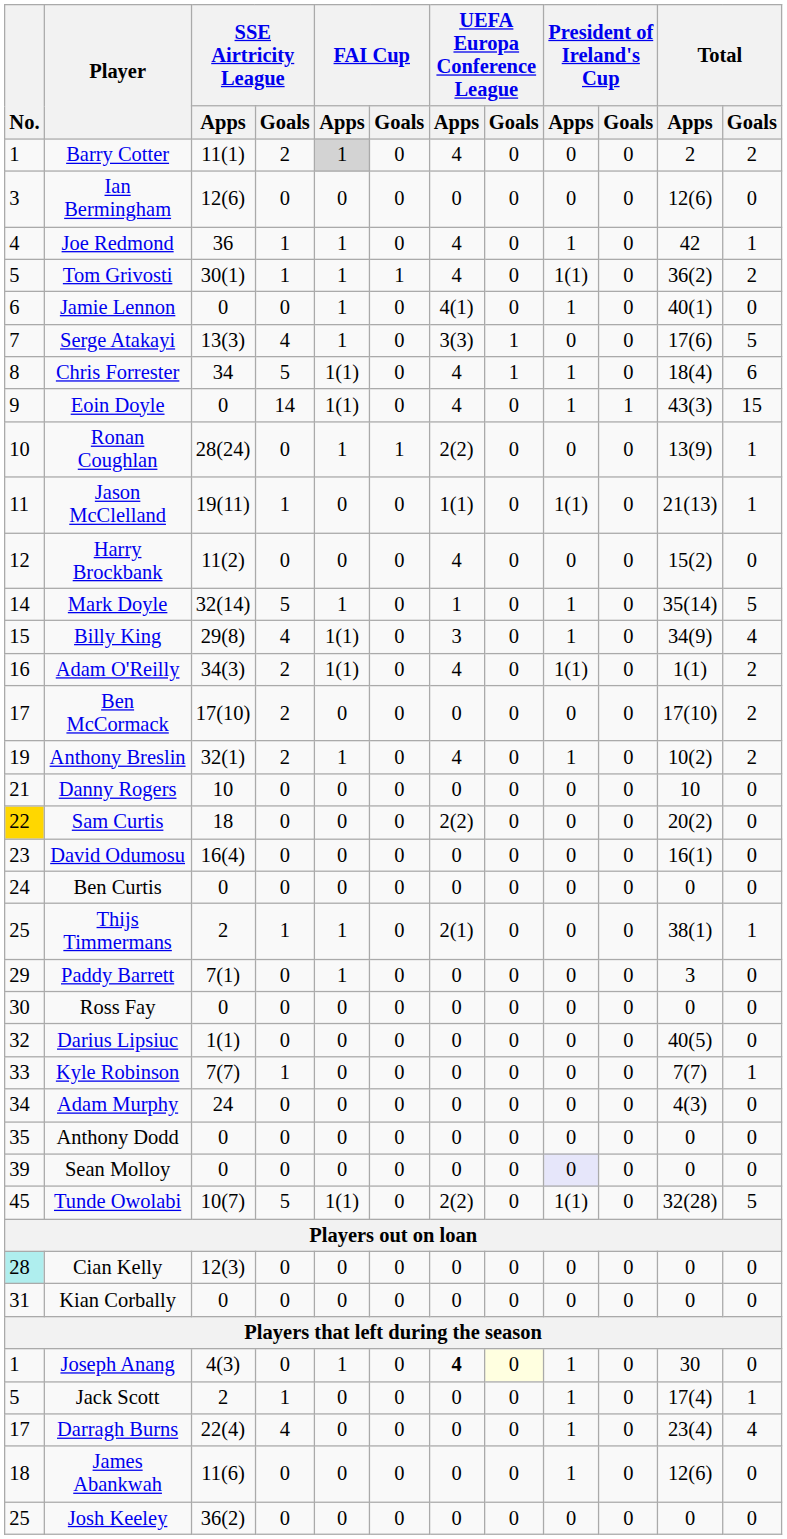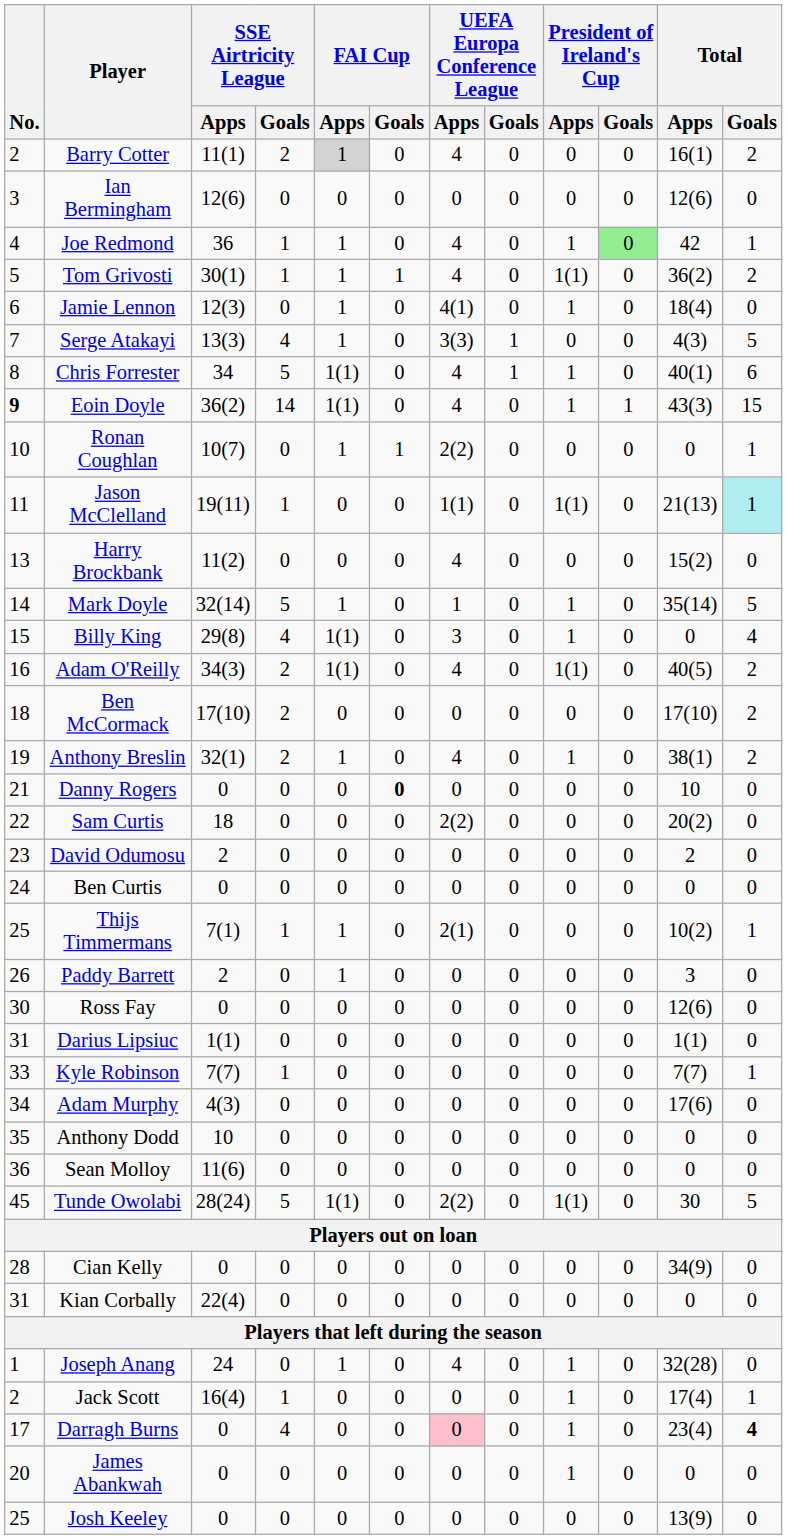 <table class="wikitable" style="text-align:center">
 <tr>
 <th rowspan="2" style="vertical-align:bottom">No.</th>
 <th rowspan="2" style="width:170px">Player</th>
 <th colspan="2" style="width:85px"><a href='#'>SSE Airtricity League</a></th>
 <th colspan="2" style="width:85px"><a href='#'>FAI Cup</a></th>
 <th colspan="2" style="width:85px"><a href='#'>UEFA Europa Conference League</a></th>
 <th colspan="2" style="width:85px"><a href='#'>President of Ireland's Cup</a></th>
 <th colspan="2" style="width:85px">Total</th>
 </tr>
 <tr>
 <th>Apps</th>
 <th>Goals</th>
 <th>Apps</th>
 <th>Goals</th>
 <th>Apps</th>
 <th>Goals</th>
 <th>Apps</th>
 <th>Goals</th>
 <th>Apps</th>
 <th>Goals</th>
 </tr>
 <tr>
-<td align="left">1</td>
+<td align="left">2</td>
 <td><a href='#'>Barry Cotter</a></td>
 <td>11(1)</td>
 <td>2</td>
 <td style="background: lightgrey;">1</td>
 <td>0</td>
 <td>4</td>
 <td>0</td>
 <td>0</td>
 <td>0</td>
-<td>2</td>
+<td>16(1)</td>
 <td>2</td>
 </tr>
 <tr>
 <td align="left">3</td>
 <td><a href='#'>Ian Bermingham</a></td>
 <td>12(6)</td>
 <td>0</td>
 <td>0</td>
 <td>0</td>
 <td>0</td>
 <td>0</td>
 <td>0</td>
 <td>0</td>
 <td>12(6)</td>
 <td>0</td>
 </tr>
 <tr>
 <td align="left">4</td>
 <td><a href='#'>Joe Redmond</a></td>
 <td>36</td>
 <td>1</td>
 <td>1</td>
 <td>0</td>
 <td>4</td>
 <td>0</td>
 <td>1</td>
-<td>0</td>
+<td style="background: lightgreen;">0</td>
 <td>42</td>
 <td>1</td>
 </tr>
 <tr>
 <td align="left">5</td>
 <td><a href='#'>Tom Grivosti</a></td>
 <td>30(1)</td>
 <td>1</td>
 <td>1</td>
 <td>1</td>
 <td>4</td>
 <td>0</td>
 <td>1(1)</td>
 <td>0</td>
 <td>36(2)</td>
 <td>2</td>
 </tr>
 <tr>
 <td align="left">6</td>
 <td><a href='#'>Jamie Lennon</a></td>
-<td>0</td>
+<td>12(3)</td>
 <td>0</td>
 <td>1</td>
 <td>0</td>
 <td>4(1)</td>
 <td>0</td>
 <td>1</td>
 <td>0</td>
-<td>40(1)</td>
+<td>18(4)</td>
 <td>0</td>
 </tr>
 <tr>
 <td align="left">7</td>
 <td><a href='#'>Serge Atakayi</a></td>
 <td>13(3)</td>
 <td>4</td>
 <td>1</td>
 <td>0</td>
 <td>3(3)</td>
 <td>1</td>
 <td>0</td>
 <td>0</td>
-<td>17(6)</td>
+<td>4(3)</td>
 <td>5</td>
 </tr>
 <tr>
 <td align="left">8</td>
 <td><a href='#'>Chris Forrester</a></td>
 <td>34</td>
 <td>5</td>
 <td>1(1)</td>
 <td>0</td>
 <td>4</td>
 <td>1</td>
 <td>1</td>
 <td>0</td>
-<td>18(4)</td>
+<td>40(1)</td>
 <td>6</td>
 </tr>
 <tr>
-<td align="left">9</td>
+<td align="left"><strong>9</strong></td>
 <td><a href='#'>Eoin Doyle</a></td>
-<td>0</td>
+<td>36(2)</td>
 <td>14</td>
 <td>1(1)</td>
 <td>0</td>
 <td>4</td>
 <td>0</td>
 <td>1</td>
 <td>1</td>
 <td>43(3)</td>
 <td>15</td>
 </tr>
 <tr>
 <td align="left">10</td>
 <td><a href='#'>Ronan Coughlan</a></td>
-<td>28(24)</td>
+<td>10(7)</td>
 <td>0</td>
 <td>1</td>
 <td>1</td>
 <td>2(2)</td>
 <td>0</td>
 <td>0</td>
 <td>0</td>
-<td>13(9)</td>
+<td>0</td>
 <td>1</td>
 </tr>
 <tr>
 <td align="left">11</td>
 <td><a href='#'>Jason McClelland</a></td>
 <td>19(11)</td>
 <td>1</td>
 <td>0</td>
 <td>0</td>
 <td>1(1)</td>
 <td>0</td>
 <td>1(1)</td>
 <td>0</td>
 <td>21(13)</td>
-<td>1</td>
+<td style="background: paleturquoise;">1</td>
 </tr>
 <tr>
-<td align="left">12</td>
+<td align="left">13</td>
 <td><a href='#'>Harry Brockbank</a></td>
 <td>11(2)</td>
 <td>0</td>
 <td>0</td>
 <td>0</td>
 <td>4</td>
 <td>0</td>
 <td>0</td>
 <td>0</td>
 <td>15(2)</td>
 <td>0</td>
 </tr>
 <tr>
 <td align="left">14</td>
 <td><a href='#'>Mark Doyle</a></td>
 <td>32(14)</td>
 <td>5</td>
 <td>1</td>
 <td>0</td>
 <td>1</td>
 <td>0</td>
 <td>1</td>
 <td>0</td>
 <td>35(14)</td>
 <td>5</td>
 </tr>
 <tr>
 <td align="left">15</td>
 <td><a href='#'>Billy King</a></td>
 <td>29(8)</td>
 <td>4</td>
 <td>1(1)</td>
 <td>0</td>
 <td>3</td>
 <td>0</td>
 <td>1</td>
 <td>0</td>
-<td>34(9)</td>
+<td>0</td>
 <td>4</td>
 </tr>
 <tr>
 <td align="left">16</td>
 <td><a href='#'>Adam O'Reilly</a></td>
 <td>34(3)</td>
 <td>2</td>
 <td>1(1)</td>
 <td>0</td>
 <td>4</td>
 <td>0</td>
 <td>1(1)</td>
 <td>0</td>
-<td>1(1)</td>
+<td>40(5)</td>
 <td>2</td>
 </tr>
 <tr>
-<td align="left">17</td>
+<td align="left">18</td>
 <td><a href='#'>Ben McCormack</a></td>
 <td>17(10)</td>
 <td>2</td>
 <td>0</td>
 <td>0</td>
 <td>0</td>
 <td>0</td>
 <td>0</td>
 <td>0</td>
 <td>17(10)</td>
 <td>2</td>
 </tr>
 <tr>
 <td align="left">19</td>
 <td><a href='#'>Anthony Breslin</a></td>
 <td>32(1)</td>
 <td>2</td>
 <td>1</td>
 <td>0</td>
 <td>4</td>
 <td>0</td>
 <td>1</td>
 <td>0</td>
-<td>10(2)</td>
+<td>38(1)</td>
 <td>2</td>
 </tr>
 <tr>
 <td align="left">21</td>
 <td><a href='#'>Danny Rogers</a></td>
-<td>10</td>
 <td>0</td>
 <td>0</td>
 <td>0</td>
+<td><strong>0</strong></td>
 <td>0</td>
 <td>0</td>
 <td>0</td>
 <td>0</td>
 <td>10</td>
 <td>0</td>
 </tr>
 <tr>
-<td align="left" style="background: gold;">22</td>
+<td align="left">22</td>
 <td><a href='#'>Sam Curtis</a></td>
 <td>18</td>
 <td>0</td>
 <td>0</td>
 <td>0</td>
 <td>2(2)</td>
 <td>0</td>
 <td>0</td>
 <td>0</td>
 <td>20(2)</td>
 <td>0</td>
 </tr>
 <tr>
 <td align="left">23</td>
 <td><a href='#'>David Odumosu</a></td>
-<td>16(4)</td>
+<td>2</td>
 <td>0</td>
 <td>0</td>
 <td>0</td>
 <td>0</td>
 <td>0</td>
 <td>0</td>
 <td>0</td>
-<td>16(1)</td>
+<td>2</td>
 <td>0</td>
 </tr>
 <tr>
 <td align="left">24</td>
 <td>Ben Curtis</td>
 <td>0</td>
 <td>0</td>
 <td>0</td>
 <td>0</td>
 <td>0</td>
 <td>0</td>
 <td>0</td>
 <td>0</td>
 <td>0</td>
 <td>0</td>
 </tr>
 <tr>
 <td align="left">25</td>
 <td><a href='#'>Thijs Timmermans</a></td>
-<td>2</td>
+<td>7(1)</td>
 <td>1</td>
 <td>1</td>
 <td>0</td>
 <td>2(1)</td>
 <td>0</td>
 <td>0</td>
 <td>0</td>
-<td>38(1)</td>
+<td>10(2)</td>
 <td>1</td>
 </tr>
 <tr>
-<td align="left">29</td>
+<td align="left">26</td>
 <td><a href='#'>Paddy Barrett</a></td>
-<td>7(1)</td>
+<td>2</td>
 <td>0</td>
 <td>1</td>
 <td>0</td>
 <td>0</td>
 <td>0</td>
 <td>0</td>
 <td>0</td>
 <td>3</td>
 <td>0</td>
 </tr>
 <tr>
 <td align="left">30</td>
 <td>Ross Fay</td>
 <td>0</td>
 <td>0</td>
 <td>0</td>
 <td>0</td>
 <td>0</td>
 <td>0</td>
 <td>0</td>
 <td>0</td>
-<td>0</td>
+<td>12(6)</td>
 <td>0</td>
 </tr>
 <tr>
-<td align="left">32</td>
+<td align="left">31</td>
 <td><a href='#'>Darius Lipsiuc</a></td>
 <td>1(1)</td>
 <td>0</td>
 <td>0</td>
 <td>0</td>
 <td>0</td>
 <td>0</td>
 <td>0</td>
 <td>0</td>
-<td>40(5)</td>
+<td>1(1)</td>
 <td>0</td>
 </tr>
 <tr>
 <td align="left">33</td>
 <td><a href='#'>Kyle Robinson</a></td>
 <td>7(7)</td>
 <td>1</td>
 <td>0</td>
 <td>0</td>
 <td>0</td>
 <td>0</td>
 <td>0</td>
 <td>0</td>
 <td>7(7)</td>
 <td>1</td>
 </tr>
 <tr>
 <td align="left">34</td>
 <td><a href='#'>Adam Murphy</a></td>
-<td>24</td>
+<td>4(3)</td>
 <td>0</td>
 <td>0</td>
 <td>0</td>
 <td>0</td>
 <td>0</td>
 <td>0</td>
 <td>0</td>
-<td>4(3)</td>
+<td>17(6)</td>
 <td>0</td>
 </tr>
 <tr>
 <td align="left">35</td>
 <td>Anthony Dodd</td>
-<td>0</td>
+<td>10</td>
 <td>0</td>
 <td>0</td>
 <td>0</td>
 <td>0</td>
 <td>0</td>
 <td>0</td>
 <td>0</td>
 <td>0</td>
 <td>0</td>
 </tr>
 <tr>
-<td align="left">39</td>
+<td align="left">36</td>
 <td>Sean Molloy</td>
-<td>0</td>
-<td>0</td>
-<td>0</td>
-<td>0</td>
-<td>0</td>
-<td>0</td>
-<td style="background: lavender;">0</td>
-<td>0</td>
-<td>0</td>
-<td>0</td>
-</tr>
-<tr>
-<td align="left">45</td>
-<td><a href='#'>Tunde Owolabi</a></td>
-<td>10(7)</td>
-<td>5</td>
-<td>1(1)</td>
-<td>0</td>
-<td>2(2)</td>
-<td>0</td>
-<td>1(1)</td>
-<td>0</td>
-<td>32(28)</td>
-<td>5</td>
-</tr>
-<tr>
-<th colspan="16">Players out on loan</th>
-</tr>
-<tr>
-<td align="left" style="background: paleturquoise;">28</td>
-<td>Cian Kelly</td>
-<td>12(3)</td>
+<td>11(6)</td>
 <td>0</td>
 <td>0</td>
 <td>0</td>
 <td>0</td>
 <td>0</td>
 <td>0</td>
 <td>0</td>
 <td>0</td>
 <td>0</td>
 </tr>
 <tr>
+<td align="left">45</td>
+<td><a href='#'>Tunde Owolabi</a></td>
+<td>28(24)</td>
+<td>5</td>
+<td>1(1)</td>
+<td>0</td>
+<td>2(2)</td>
+<td>0</td>
+<td>1(1)</td>
+<td>0</td>
+<td>30</td>
+<td>5</td>
+</tr>
+<tr>
+<th colspan="16">Players out on loan</th>
+</tr>
+<tr>
+<td align="left">28</td>
+<td>Cian Kelly</td>
+<td>0</td>
+<td>0</td>
+<td>0</td>
+<td>0</td>
+<td>0</td>
+<td>0</td>
+<td>0</td>
+<td>0</td>
+<td>34(9)</td>
+<td>0</td>
+</tr>
+<tr>
 <td align="left">31</td>
 <td>Kian Corbally</td>
-<td>0</td>
+<td>22(4)</td>
 <td>0</td>
 <td>0</td>
 <td>0</td>
 <td>0</td>
 <td>0</td>
 <td>0</td>
 <td>0</td>
 <td>0</td>
 <td>0</td>
 </tr>
 <tr>
 <th colspan="16">Players that left during the season</th>
 </tr>
 <tr>
 <td align="left">1</td>
 <td><a href='#'>Joseph Anang</a></td>
-<td>4(3)</td>
+<td>24</td>
 <td>0</td>
 <td>1</td>
 <td>0</td>
-<td><strong>4</strong></td>
-<td style="background: lightyellow;">0</td>
+<td>4</td>
+<td>0</td>
 <td>1</td>
 <td>0</td>
-<td>30</td>
+<td>32(28)</td>
 <td>0</td>
 </tr>
 <tr>
-<td align="left">5</td>
+<td align="left">2</td>
 <td>Jack Scott</td>
-<td>2</td>
+<td>16(4)</td>
 <td>1</td>
 <td>0</td>
 <td>0</td>
 <td>0</td>
 <td>0</td>
 <td>1</td>
 <td>0</td>
 <td>17(4)</td>
 <td>1</td>
 </tr>
 <tr>
 <td align="left">17</td>
 <td><a href='#'>Darragh Burns</a></td>
-<td>22(4)</td>
+<td>0</td>
 <td>4</td>
 <td>0</td>
 <td>0</td>
-<td>0</td>
+<td style="background: pink;">0</td>
 <td>0</td>
 <td>1</td>
 <td>0</td>
 <td>23(4)</td>
-<td>4</td>
+<td><strong>4</strong></td>
 </tr>
 <tr>
-<td align="left">18</td>
+<td align="left">20</td>
 <td><a href='#'>James Abankwah</a></td>
-<td>11(6)</td>
+<td>0</td>
 <td>0</td>
 <td>0</td>
 <td>0</td>
 <td>0</td>
 <td>0</td>
 <td>1</td>
 <td>0</td>
-<td>12(6)</td>
+<td>0</td>
 <td>0</td>
 </tr>
 <tr>
 <td align="left">25</td>
 <td><a href='#'>Josh Keeley</a></td>
-<td>36(2)</td>
 <td>0</td>
 <td>0</td>
 <td>0</td>
 <td>0</td>
 <td>0</td>
 <td>0</td>
 <td>0</td>
 <td>0</td>
+<td>13(9)</td>
 <td>0</td>
 </tr>
 </table>
